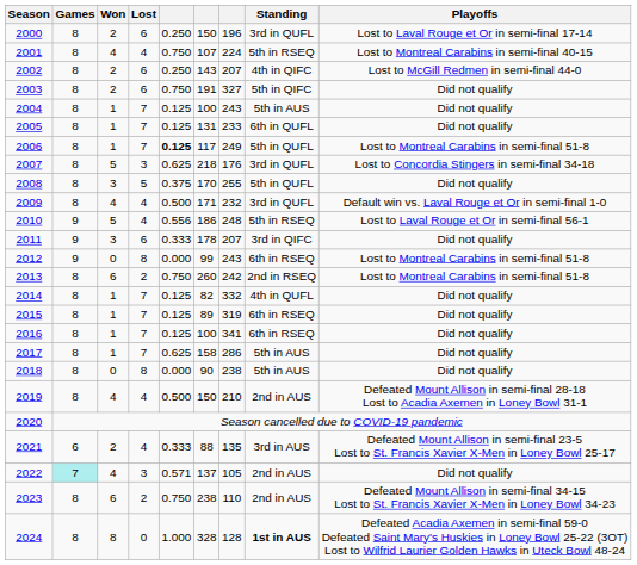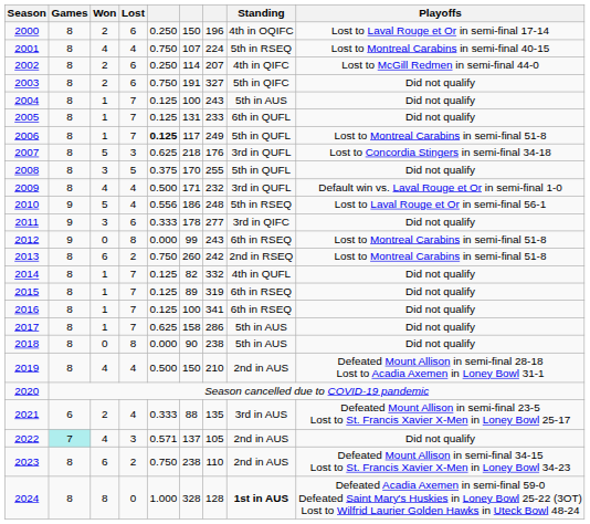 <table class="wikitable" style="text-align:center">
 <tr>
 <th>Season</th>
 <th>Games</th>
 <th>Won</th>
 <th>Lost</th>
 <th></th>
 <th></th>
 <th></th>
 <th>Standing</th>
 <th>Playoffs</th>
 </tr>
 <tr align="center">
 <td><a href='#'>2000</a></td>
 <td>8</td>
 <td>2</td>
 <td>6</td>
 <td>0.250</td>
 <td>150</td>
 <td>196</td>
-<td>3rd in QUFL</td>
+<td>4th in OQIFC</td>
 <td>Lost to <a href='#'>Laval Rouge et Or</a> in semi-final 17-14</td>
 </tr>
 <tr align="center">
 <td><a href='#'>2001</a></td>
 <td>8</td>
 <td>4</td>
 <td>4</td>
 <td>0.750</td>
 <td>107</td>
 <td>224</td>
 <td>5th in RSEQ</td>
 <td>Lost to <a href='#'>Montreal Carabins</a> in semi-final 40-15</td>
 </tr>
 <tr align="center">
 <td><a href='#'>2002</a></td>
 <td>8</td>
 <td>2</td>
 <td>6</td>
 <td>0.250</td>
-<td>143</td>
+<td>114</td>
 <td>207</td>
 <td>4th in QIFC</td>
 <td>Lost to <a href='#'>McGill Redmen</a> in semi-final 44-0</td>
 </tr>
 <tr align="center">
 <td><a href='#'>2003</a></td>
 <td>8</td>
 <td>2</td>
 <td>6</td>
 <td>0.750</td>
 <td>191</td>
 <td>327</td>
 <td>5th in QIFC</td>
 <td>Did not qualify</td>
 </tr>
 <tr align="center">
 <td><a href='#'>2004</a></td>
 <td>8</td>
 <td>1</td>
 <td>7</td>
 <td>0.125</td>
 <td>100</td>
 <td>243</td>
 <td>5th in AUS</td>
 <td>Did not qualify</td>
 </tr>
 <tr align="center">
 <td><a href='#'>2005</a></td>
 <td>8</td>
 <td>1</td>
 <td>7</td>
 <td>0.125</td>
 <td>131</td>
 <td>233</td>
 <td>6th in QUFL</td>
 <td>Did not qualify</td>
 </tr>
 <tr align="center">
 <td><a href='#'>2006</a></td>
 <td>8</td>
 <td>1</td>
 <td>7</td>
 <td><strong>0.125</strong></td>
 <td>117</td>
 <td>249</td>
 <td>5th in QUFL</td>
 <td>Lost to <a href='#'>Montreal Carabins</a> in semi-final 51-8</td>
 </tr>
 <tr align="center">
 <td><a href='#'>2007</a></td>
 <td>8</td>
 <td>5</td>
 <td>3</td>
 <td>0.625</td>
 <td>218</td>
 <td>176</td>
 <td>3rd in QUFL</td>
 <td>Lost to <a href='#'>Concordia Stingers</a> in semi-final 34-18</td>
 </tr>
 <tr align="center">
 <td><a href='#'>2008</a></td>
 <td>8</td>
 <td>3</td>
 <td>5</td>
 <td>0.375</td>
 <td>170</td>
 <td>255</td>
 <td>5th in QUFL</td>
 <td>Did not qualify</td>
 </tr>
 <tr align="center">
 <td><a href='#'>2009</a></td>
 <td>8</td>
 <td>4</td>
 <td>4</td>
 <td>0.500</td>
 <td>171</td>
 <td>232</td>
 <td>3rd in QUFL</td>
 <td>Default win vs. <a href='#'>Laval Rouge et Or</a> in semi-final 1-0</td>
 </tr>
 <tr align="center">
 <td><a href='#'>2010</a></td>
 <td>9</td>
 <td>5</td>
 <td>4</td>
 <td>0.556</td>
 <td>186</td>
 <td>248</td>
 <td>5th in RSEQ</td>
 <td>Lost to <a href='#'>Laval Rouge et Or</a> in semi-final 56-1</td>
 </tr>
 <tr align="center">
 <td><a href='#'>2011</a></td>
 <td>9</td>
 <td>3</td>
 <td>6</td>
 <td>0.333</td>
 <td>178</td>
-<td>207</td>
+<td>277</td>
 <td>3rd in QIFC</td>
 <td>Did not qualify</td>
 </tr>
 <tr align="center">
 <td><a href='#'>2012</a></td>
 <td>9</td>
 <td>0</td>
 <td>8</td>
 <td>0.000</td>
 <td>99</td>
 <td>243</td>
 <td>6th in RSEQ</td>
 <td>Lost to <a href='#'>Montreal Carabins</a> in semi-final 51-8</td>
 </tr>
 <tr align="center">
 <td><a href='#'>2013</a></td>
 <td>8</td>
 <td>6</td>
 <td>2</td>
 <td>0.750</td>
 <td>260</td>
 <td>242</td>
 <td>2nd in RSEQ</td>
 <td>Lost to <a href='#'>Montreal Carabins</a> in semi-final 51-8</td>
 </tr>
 <tr align="center">
 <td><a href='#'>2014</a></td>
 <td>8</td>
 <td>1</td>
 <td>7</td>
 <td>0.125</td>
 <td>82</td>
 <td>332</td>
 <td>4th in QUFL</td>
 <td>Did not qualify</td>
 </tr>
 <tr align="center">
 <td><a href='#'>2015</a></td>
 <td>8</td>
 <td>1</td>
 <td>7</td>
 <td>0.125</td>
 <td>89</td>
 <td>319</td>
 <td>6th in RSEQ</td>
 <td>Did not qualify</td>
 </tr>
 <tr align="center">
 <td><a href='#'>2016</a></td>
 <td>8</td>
 <td>1</td>
 <td>7</td>
 <td>0.125</td>
 <td>100</td>
 <td>341</td>
 <td>6th in RSEQ</td>
 <td>Did not qualify</td>
 </tr>
 <tr align="center">
 <td><a href='#'>2017</a></td>
 <td>8</td>
 <td>1</td>
 <td>7</td>
 <td>0.625</td>
 <td>158</td>
 <td>286</td>
 <td>5th in AUS</td>
 <td>Did not qualify</td>
 </tr>
 <tr align="center">
 <td><a href='#'>2018</a></td>
 <td>8</td>
 <td>0</td>
 <td>8</td>
 <td>0.000</td>
 <td>90</td>
 <td>238</td>
 <td>5th in AUS</td>
 <td>Did not qualify</td>
 </tr>
 <tr align="center">
 <td><a href='#'>2019</a></td>
 <td>8</td>
 <td>4</td>
 <td>4</td>
 <td>0.500</td>
 <td>150</td>
 <td>210</td>
 <td>2nd in AUS</td>
 <td>Defeated <a href='#'>Mount Allison</a> in semi-final 28-18<br>Lost to <a href='#'>Acadia Axemen</a> in <a href='#'>Loney Bowl</a> 31-1</td>
 </tr>
 <tr>
 <td><a href='#'>2020</a></td>
 <td align="center" colSpan="9"><em>Season cancelled due to <a href='#'>COVID-19 pandemic</a></em></td>
 </tr>
 <tr>
 <td><a href='#'>2021</a></td>
 <td>6</td>
 <td>2</td>
 <td>4</td>
 <td>0.333</td>
 <td>88</td>
 <td>135</td>
 <td>3rd in AUS</td>
 <td>Defeated <a href='#'>Mount Allison</a> in semi-final 23-5<br>Lost to <a href='#'>St. Francis Xavier X-Men</a> in <a href='#'>Loney Bowl</a> 25-17</td>
 </tr>
 <tr align="center">
 <td><a href='#'>2022</a></td>
 <td style="background: paleturquoise;">7</td>
 <td>4</td>
 <td>3</td>
 <td>0.571</td>
 <td>137</td>
 <td>105</td>
 <td>2nd in AUS</td>
 <td>Did not qualify</td>
 </tr>
 <tr>
 <td><a href='#'>2023</a></td>
 <td>8</td>
 <td>6</td>
 <td>2</td>
 <td>0.750</td>
 <td>238</td>
 <td>110</td>
 <td>2nd in AUS</td>
 <td>Defeated <a href='#'>Mount Allison</a> in semi-final 34-15<br>Lost to <a href='#'>St. Francis Xavier X-Men</a> in <a href='#'>Loney Bowl</a> 34-23</td>
 </tr>
 <tr>
 <td><a href='#'>2024</a></td>
 <td>8</td>
 <td>8</td>
 <td>0</td>
 <td>1.000</td>
 <td>328</td>
 <td>128</td>
 <td><strong>1st in AUS</strong></td>
 <td>Defeated <a href='#'>Acadia Axemen</a> in semi-final 59-0<br>Defeated <a href='#'>Saint Mary's Huskies</a> in <a href='#'>Loney Bowl</a> 25-22 (3OT)<br>Lost to <a href='#'>Wilfrid Laurier Golden Hawks</a> in <a href='#'>Uteck Bowl</a> 48-24</td>
 </tr>
 </table>
